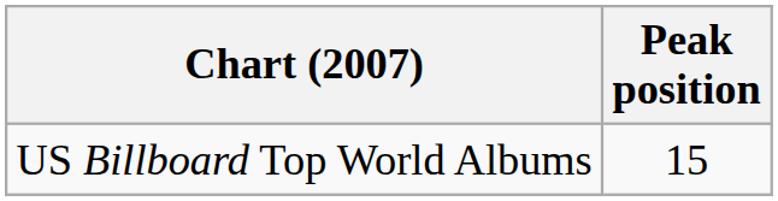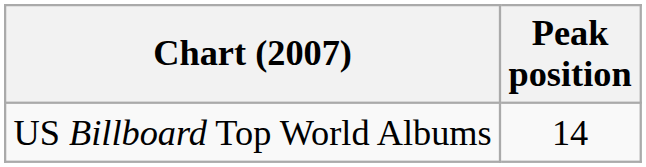 <table class="wikitable">
 <tr>
 <th align="left">Chart (2007)</th>
 <th align="left">Peak<br>position</th>
 </tr>
 <tr>
 <td align="left">US <em>Billboard</em> Top World Albums</td>
-<td align="center">15</td>
+<td align="center">14</td>
 </tr>
 </table>
